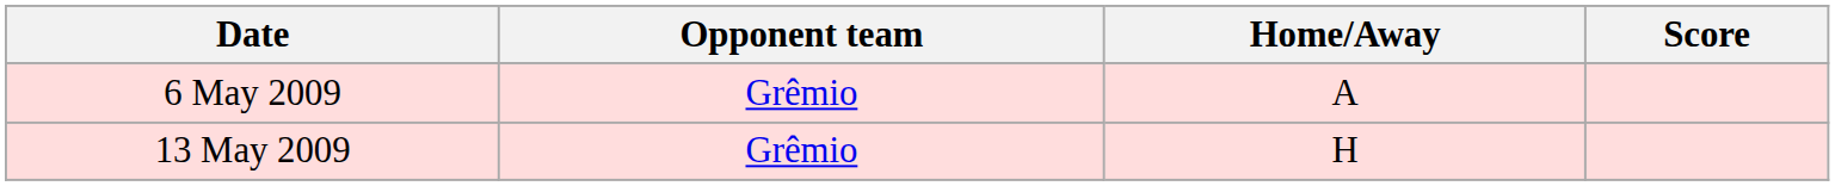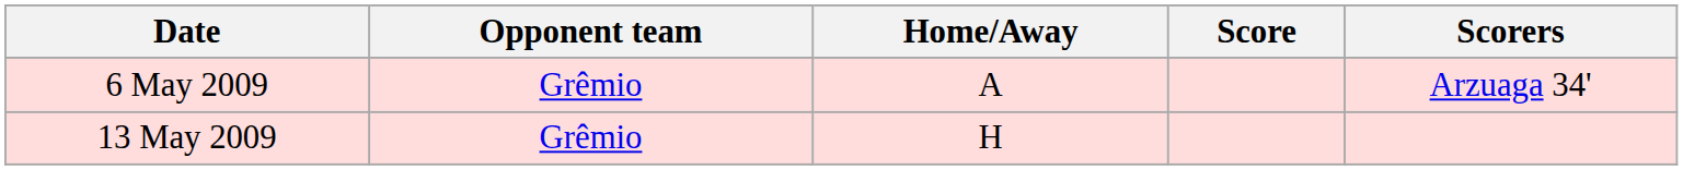 <table class="wikitable" width=90%>
 <tr>
 <th>Date</th>
 <th>Opponent team</th>
 <th>Home/Away</th>
 <th>Score</th>
+<th>Scorers</th>
 </tr>
 <tr bgcolor="#ffdddd">
 <td style="text-align: center">6 May 2009</td>
 <td style="text-align: center"> <a href='#'>Grêmio</a></td>
 <td style="text-align: center">A</td>
 <td style="text-align: center"></td>
+<td style="text-align: center"><a href='#'>Arzuaga</a> 34'</td>
 </tr>
 <tr bgcolor="#ffdddd">
 <td style="text-align: center">13 May 2009</td>
 <td style="text-align: center"> <a href='#'>Grêmio</a></td>
 <td style="text-align: center">H</td>
 <td style="text-align: center"></td>
+<td style="text-align: center"></td>
 </tr>
 </table>
